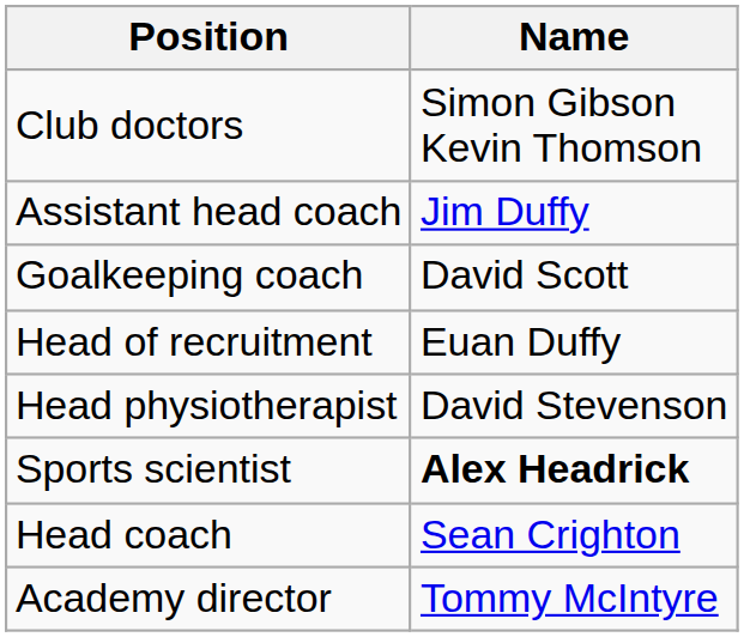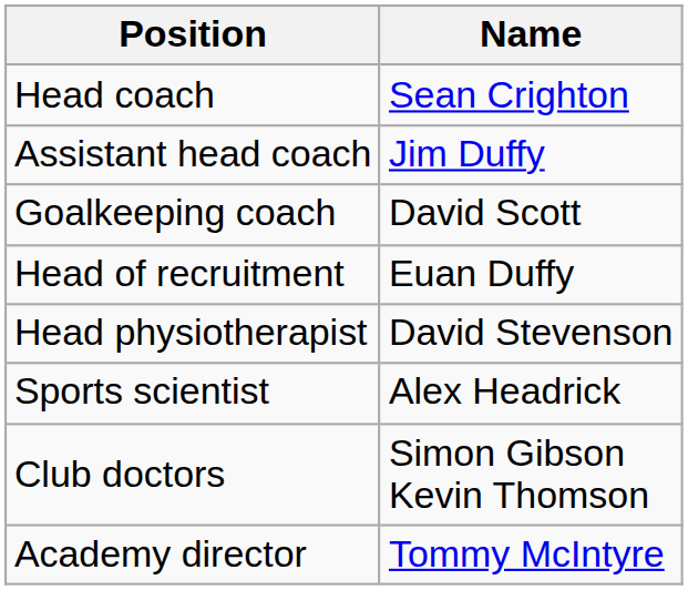 <table class="wikitable">
 <tr>
 <th>Position</th>
 <th>Name</th>
 </tr>
 <tr>
-<td>Club doctors</td>
-<td>Simon Gibson<br>Kevin Thomson</td>
+<td>Head coach</td>
+<td><a href='#'>Sean Crighton</a></td>
 </tr>
 <tr>
 <td>Assistant head coach</td>
 <td><a href='#'>Jim Duffy</a></td>
 </tr>
 <tr>
 <td>Goalkeeping coach</td>
 <td>David Scott</td>
 </tr>
 <tr>
 <td>Head of recruitment</td>
 <td>Euan Duffy</td>
 </tr>
 <tr>
 <td>Head physiotherapist</td>
 <td>David Stevenson</td>
 </tr>
 <tr>
 <td>Sports scientist</td>
-<td><strong>Alex Headrick</strong></td>
+<td>Alex Headrick</td>
 </tr>
 <tr>
-<td>Head coach</td>
-<td><a href='#'>Sean Crighton</a></td>
+<td>Club doctors</td>
+<td>Simon Gibson<br>Kevin Thomson</td>
 </tr>
 <tr>
 <td>Academy director</td>
 <td><a href='#'>Tommy McIntyre</a></td>
 </tr>
 </table>
